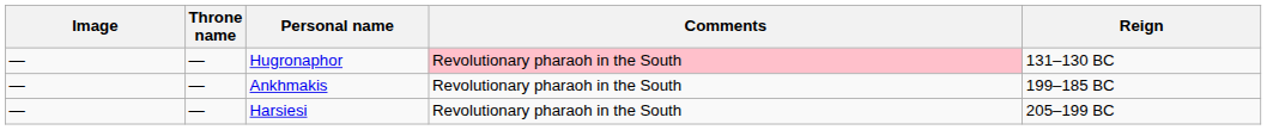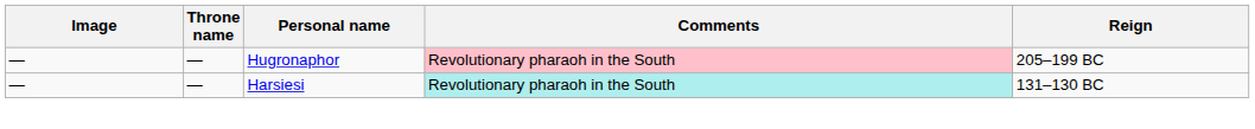 <table class="wikitable" width="100%">
 <tr>
 <th width="15%">Image</th>
 <th>Throne name</th>
 <th width="15%">Personal name</th>
 <th width="50%">Comments</th>
 <th width="20%">Reign</th>
 </tr>
 <tr>
 <td>—</td>
 <td>—</td>
 <td><a href='#'>Hugronaphor</a></td>
 <td style="background: pink;">Revolutionary pharaoh in the South</td>
-<td>131–130 BC</td>
-</tr>
-<tr>
-<td>—</td>
-<td>—</td>
-<td><a href='#'>Ankhmakis</a></td>
-<td>Revolutionary pharaoh in the South</td>
-<td>199–185 BC</td>
+<td>205–199 BC</td>
 </tr>
 <tr>
 <td>—</td>
 <td>—</td>
 <td><a href='#'>Harsiesi</a></td>
-<td>Revolutionary pharaoh in the South</td>
-<td>205–199 BC</td>
+<td style="background: paleturquoise;">Revolutionary pharaoh in the South</td>
+<td>131–130 BC</td>
 </tr>
 </table>
